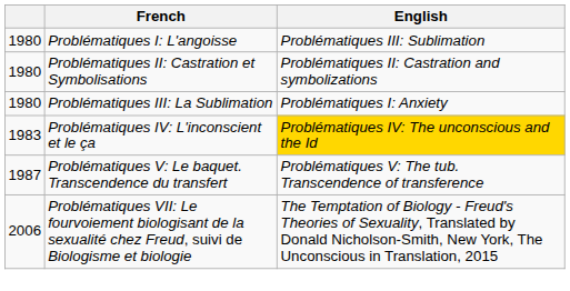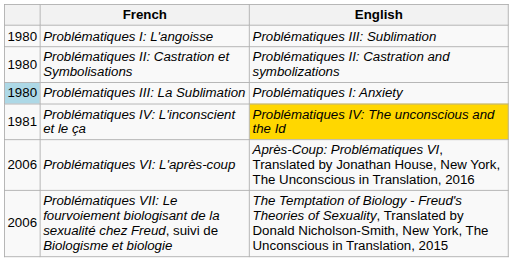 <table class="wikitable">
 <tr>
 <th></th>
 <th>French</th>
 <th>English</th>
 </tr>
 <tr>
 <td>1980</td>
 <td><em>Problématiques I: L'angoisse</em></td>
 <td><em>Problématiques III: Sublimation</em></td>
 </tr>
 <tr>
 <td>1980</td>
 <td><em>Problématiques II: Castration et Symbolisations</em></td>
 <td><em>Problématiques II: Castration and symbolizations</em></td>
 </tr>
 <tr>
-<td>1980</td>
+<td style="background: lightblue;">1980</td>
 <td><em>Problématiques III: La Sublimation</em></td>
 <td><em>Problématiques I: Anxiety</em></td>
 </tr>
 <tr>
-<td>1983</td>
+<td>1981</td>
 <td><em>Problématiques IV: L'inconscient et le ça</em></td>
 <td style="background: gold;"><em>Problématiques IV: The unconscious and the Id</em></td>
 </tr>
 <tr>
-<td>1987</td>
-<td><em>Problématiques V: Le baquet. Transcendence du transfert</em></td>
-<td><em>Problématiques V: The tub. Transcendence of transference</em></td>
+<td>2006</td>
+<td><em>Problématiques VI: L'après-coup</em></td>
+<td><em>Après-Coup: Problématiques VI</em>, Translated by Jonathan House, New York, The Unconscious in Translation, 2016</td>
 </tr>
 <tr>
 <td>2006</td>
 <td><em>Problématiques VII: Le fourvoiement biologisant de la sexualité chez Freud</em>, suivi de <em>Biologisme et biologie</em></td>
 <td><em>The Temptation of Biology - Freud's Theories of Sexuality</em>, Translated by Donald Nicholson-Smith, New York, The Unconscious in Translation, 2015</td>
 </tr>
 </table>
